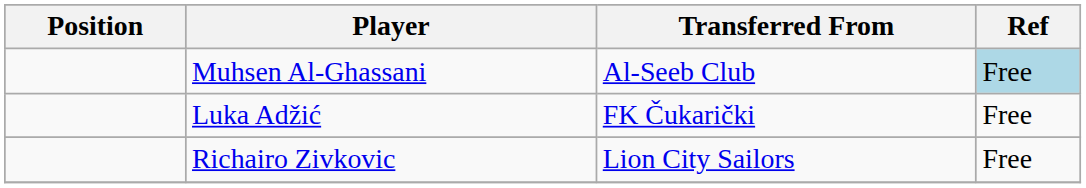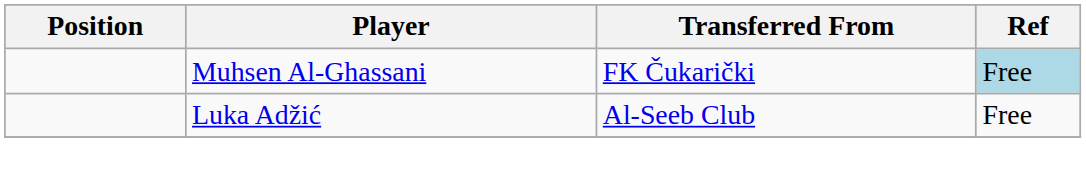 <table class="wikitable sortable" style="width:70%; text-align:center; font-size:100%; text-align:left;">
 <tr>
 <th>Position</th>
 <th>Player</th>
 <th>Transferred From</th>
 <th>Ref</th>
 </tr>
 <tr>
 <td></td>
 <td> <a href='#'>Muhsen Al-Ghassani</a></td>
-<td> <a href='#'>Al-Seeb Club</a></td>
+<td> <a href='#'>FK Čukarički</a></td>
 <td style="background: lightblue;">Free</td>
 </tr>
 <tr>
 <td></td>
 <td> <a href='#'>Luka Adžić</a></td>
-<td> <a href='#'>FK Čukarički</a></td>
+<td> <a href='#'>Al-Seeb Club</a></td>
 <td>Free</td>
-</tr>
-<tr>
-<td></td>
-<td> <a href='#'>Richairo Zivkovic</a></td>
-<td> <a href='#'>Lion City Sailors</a></td>
-<td>Free </td>
 </tr>
 <tr>
 </tr>
 </table>
